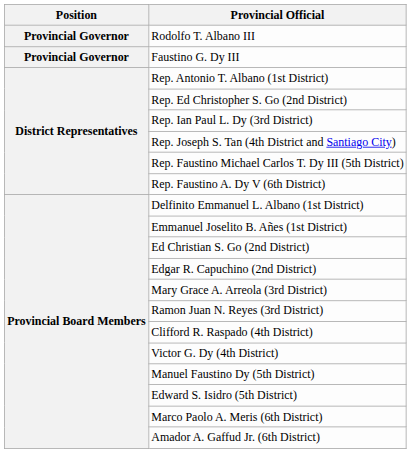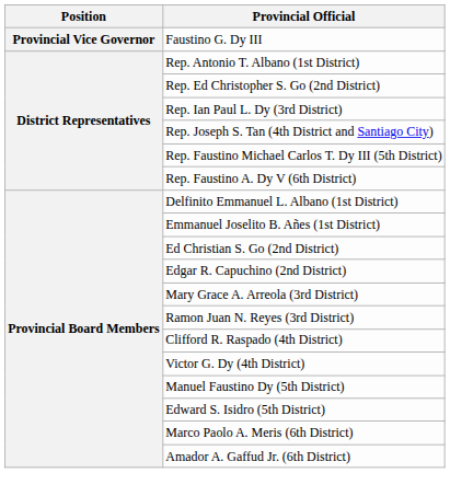 <table class="wikitable collapsible collapsed" style="font-size:90%;background-color:#FDFDFD;line-height:1.30em;">
 <tr>
 <th scope="col">Position</th>
 <th scope="col">Provincial Official</th>
 </tr>
 <tr>
-<th scope="row">Provincial Governor</th>
-<td>Rodolfo T. Albano III</td>
-</tr>
-<tr>
-<th scope="row">Provincial Governor</th>
+<th scope="row">Provincial Vice Governor</th>
 <td>Faustino G. Dy III</td>
 </tr>
 <tr>
 <th scope="row" rowspan=6>District Representatives</th>
 <td>Rep. Antonio T. Albano (1st District)</td>
 </tr>
 <tr>
 <td>Rep. Ed Christopher S. Go (2nd District)</td>
 </tr>
 <tr>
 <td>Rep. Ian Paul L. Dy (3rd District)</td>
 </tr>
 <tr>
 <td>Rep. Joseph S. Tan (4th District and <a href='#'>Santiago City</a>)</td>
 </tr>
 <tr>
 <td>Rep. Faustino Michael Carlos T. Dy III (5th District)</td>
 </tr>
 <tr>
 <td>Rep. Faustino A. Dy V (6th District)</td>
 </tr>
 <tr>
 <th scope="row" rowspan=12>Provincial Board Members</th>
 <td>Delfinito Emmanuel L. Albano (1st District)</td>
 </tr>
 <tr>
 <td>Emmanuel Joselito B. Añes (1st District)</td>
 </tr>
 <tr>
 <td>Ed Christian S. Go (2nd District)</td>
 </tr>
 <tr>
 <td>Edgar R. Capuchino (2nd District)</td>
 </tr>
 <tr>
 <td>Mary Grace A. Arreola (3rd District)</td>
 </tr>
 <tr>
 <td>Ramon Juan N. Reyes (3rd District)</td>
 </tr>
 <tr>
 <td>Clifford R. Raspado (4th District)</td>
 </tr>
 <tr>
 <td>Victor G. Dy (4th District)</td>
 </tr>
 <tr>
 <td>Manuel Faustino Dy (5th District)</td>
 </tr>
 <tr>
 <td>Edward S. Isidro (5th District)</td>
 </tr>
 <tr>
 <td>Marco Paolo A. Meris (6th District)</td>
 </tr>
 <tr>
 <td>Amador A. Gaffud Jr. (6th District)</td>
 </tr>
 </table>
